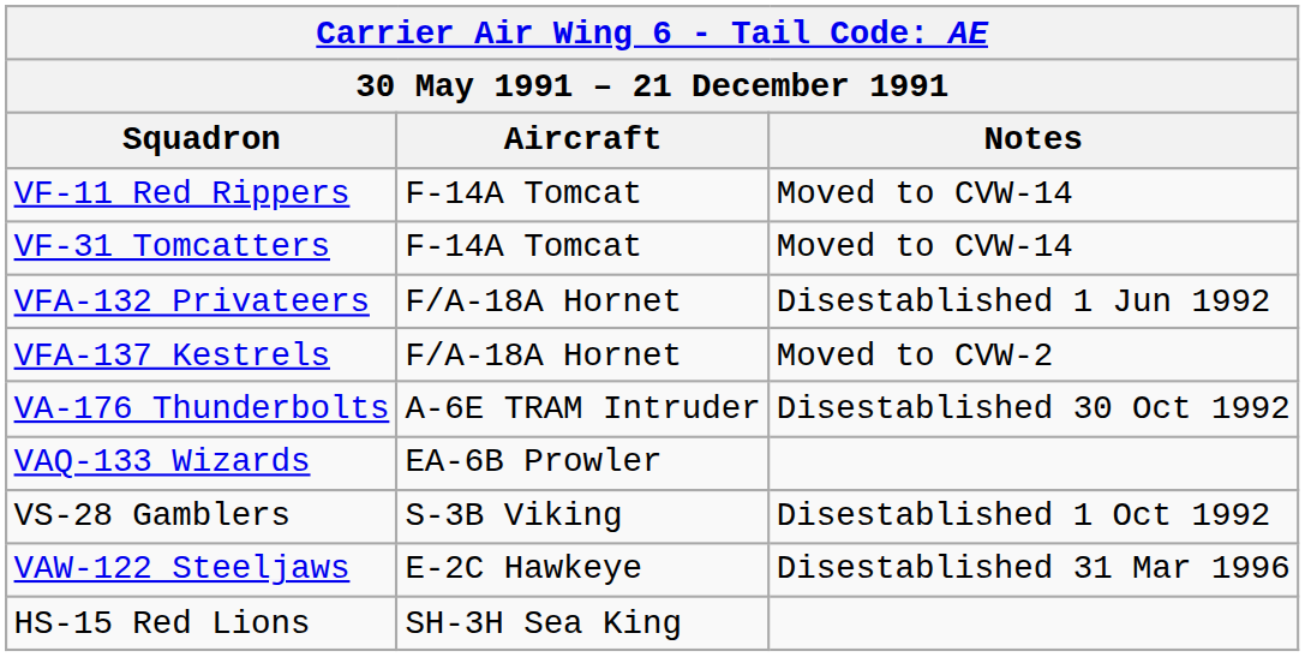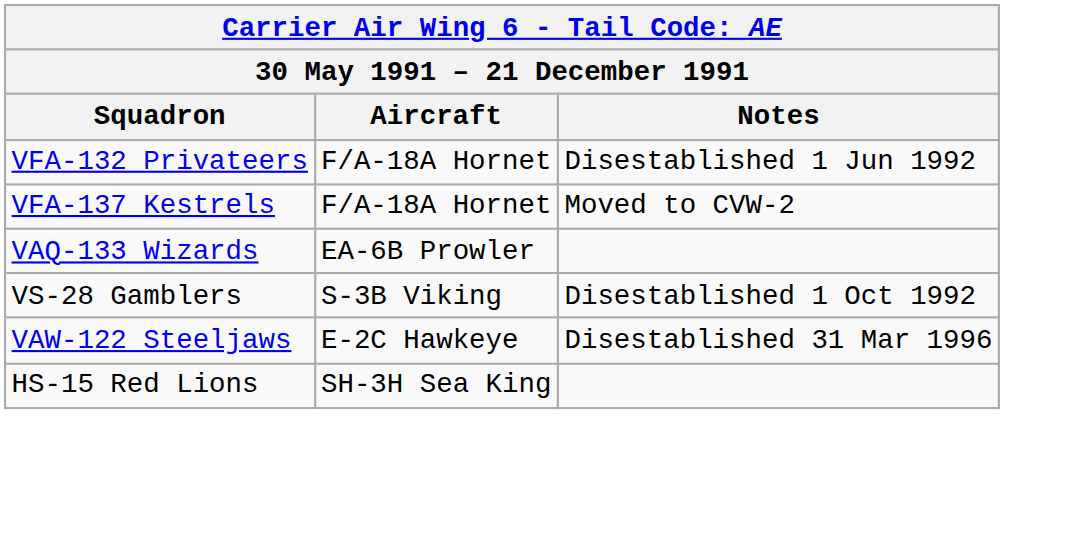 <table class="wikitable">
 <tr>
 <th colspan="3"><a href='#'>Carrier Air Wing 6 - Tail Code: <em>AE</em></a></th>
 </tr>
 <tr>
 <th colspan="3">30 May 1991 – 21 December 1991</th>
 </tr>
 <tr>
 <th>Squadron</th>
 <th>Aircraft</th>
 <th>Notes</th>
 </tr>
 <tr>
-<td><a href='#'>VF-11 Red Rippers</a></td>
-<td>F-14A Tomcat</td>
-<td>Moved to CVW-14</td>
-</tr>
-<tr>
-<td><a href='#'>VF-31 Tomcatters</a></td>
-<td>F-14A Tomcat</td>
-<td>Moved to CVW-14</td>
-</tr>
-<tr>
 <td><a href='#'>VFA-132 Privateers</a></td>
 <td>F/A-18A Hornet</td>
 <td>Disestablished 1 Jun 1992</td>
 </tr>
 <tr>
 <td><a href='#'>VFA-137 Kestrels</a></td>
 <td>F/A-18A Hornet</td>
 <td>Moved to CVW-2</td>
-</tr>
-<tr>
-<td><a href='#'>VA-176 Thunderbolts</a></td>
-<td>A-6E TRAM Intruder</td>
-<td>Disestablished 30 Oct 1992</td>
 </tr>
 <tr>
 <td><a href='#'>VAQ-133 Wizards</a></td>
 <td>EA-6B Prowler</td>
 <td></td>
 </tr>
 <tr>
 <td>VS-28 Gamblers</td>
 <td>S-3B Viking</td>
 <td>Disestablished 1 Oct 1992</td>
 </tr>
 <tr>
 <td><a href='#'>VAW-122 Steeljaws</a></td>
 <td>E-2C Hawkeye</td>
 <td>Disestablished 31 Mar 1996</td>
 </tr>
 <tr>
 <td>HS-15 Red Lions</td>
 <td>SH-3H Sea King</td>
 <td></td>
 </tr>
 </table>
